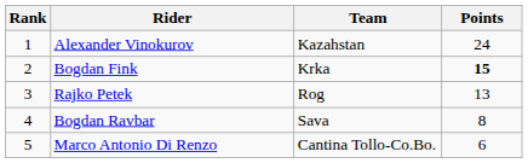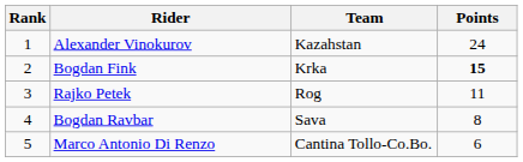 <table class="wikitable">
 <tr>
 <th>Rank</th>
 <th>Rider</th>
 <th>Team</th>
 <th>Points</th>
 </tr>
 <tr>
 <td align=center>1</td>
 <td width=235> <a href='#'>Alexander Vinokurov</a> </td>
 <td width=140>Kazahstan</td>
 <td width=72 align=center>24</td>
 </tr>
 <tr>
 <td align=center>2</td>
 <td> <a href='#'>Bogdan Fink</a></td>
 <td>Krka</td>
 <td align=center><strong>15</strong></td>
 </tr>
 <tr>
 <td align=center>3</td>
 <td> <a href='#'>Rajko Petek</a></td>
 <td>Rog</td>
-<td align=center>13</td>
+<td align=center>11</td>
 </tr>
 <tr>
 <td align=center>4</td>
 <td> <a href='#'>Bogdan Ravbar</a></td>
 <td>Sava</td>
 <td align=center>8</td>
 </tr>
 <tr>
 <td align=center>5</td>
 <td> <a href='#'>Marco Antonio Di Renzo</a></td>
 <td>Cantina Tollo-Co.Bo.</td>
 <td align=center>6</td>
 </tr>
 </table>
